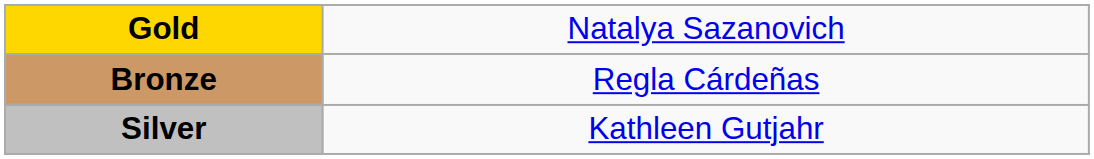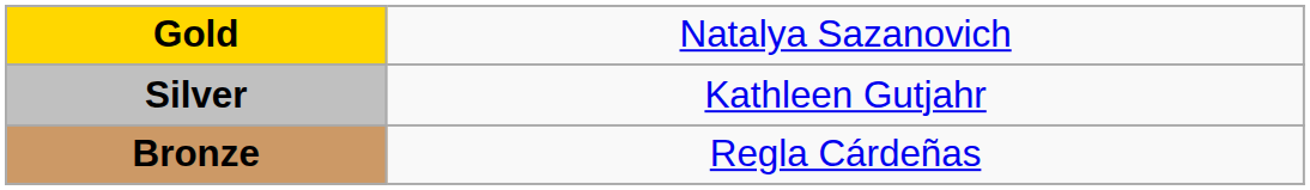 <table class="wikitable" style="text-align:center; " width="35%">
 <tr>
 <td bgcolor="gold"><strong>Gold</strong></td>
 <td><a href='#'>Natalya Sazanovich</a><br>  <small><em></em></small></td>
 </tr>
 <tr>
+<td bgcolor="silver"><strong>Silver</strong></td>
+<td><a href='#'>Kathleen Gutjahr</a><br>  <small><em></em></small></td>
+</tr>
+<tr>
 <td bgcolor="CC9966"><strong>Bronze</strong></td>
 <td><a href='#'>Regla Cárdeñas</a><br>  <small><em></em></small></td>
 </tr>
-<tr>
-<td bgcolor="silver"><strong>Silver</strong></td>
-<td><a href='#'>Kathleen Gutjahr</a><br>  <small><em></em></small></td>
-</tr>
 </table>
